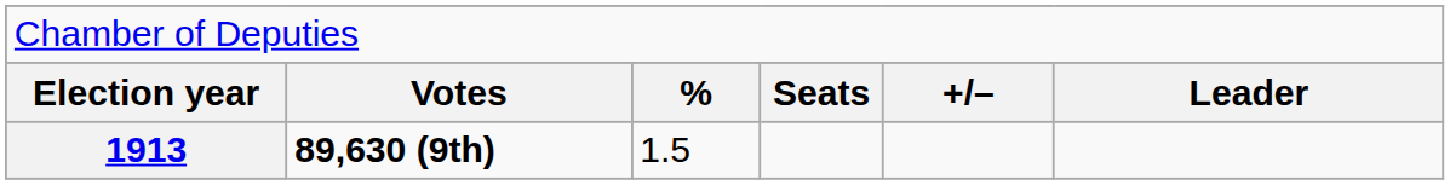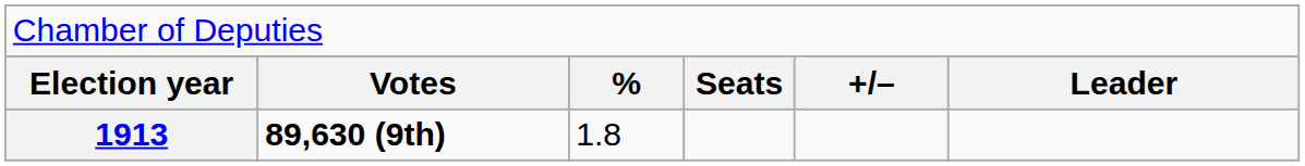 <table class=wikitable style="width:50%; border:1px #AAAAFF solid">
 <tr>
 <td colspan=6><a href='#'>Chamber of Deputies</a></td>
 </tr>
 <tr>
 <th width=13%>Election year</th>
 <th width=16%>Votes</th>
 <th width=6%>%</th>
 <th width=1%>Seats</th>
 <th width=8%>+/–</th>
 <th width=18%>Leader</th>
 </tr>
 <tr>
 <th><a href='#'>1913</a></th>
 <td><strong>89,630 (9th)</strong></td>
-<td>1.5</td>
+<td>1.8</td>
 <td></td>
 <td></td>
 <td></td>
 </tr>
 </table>
